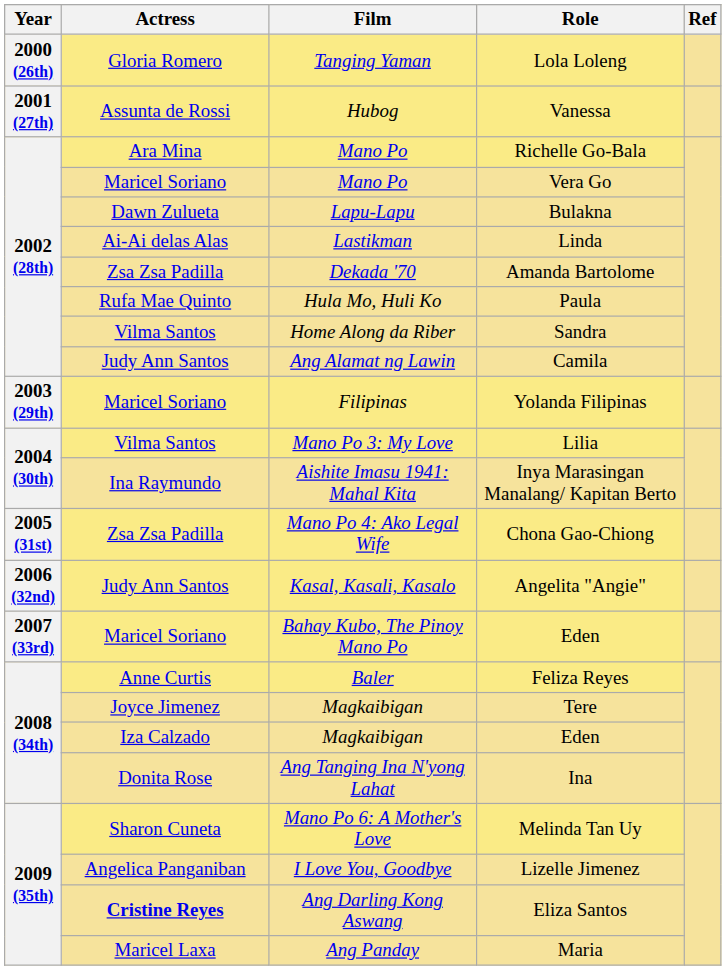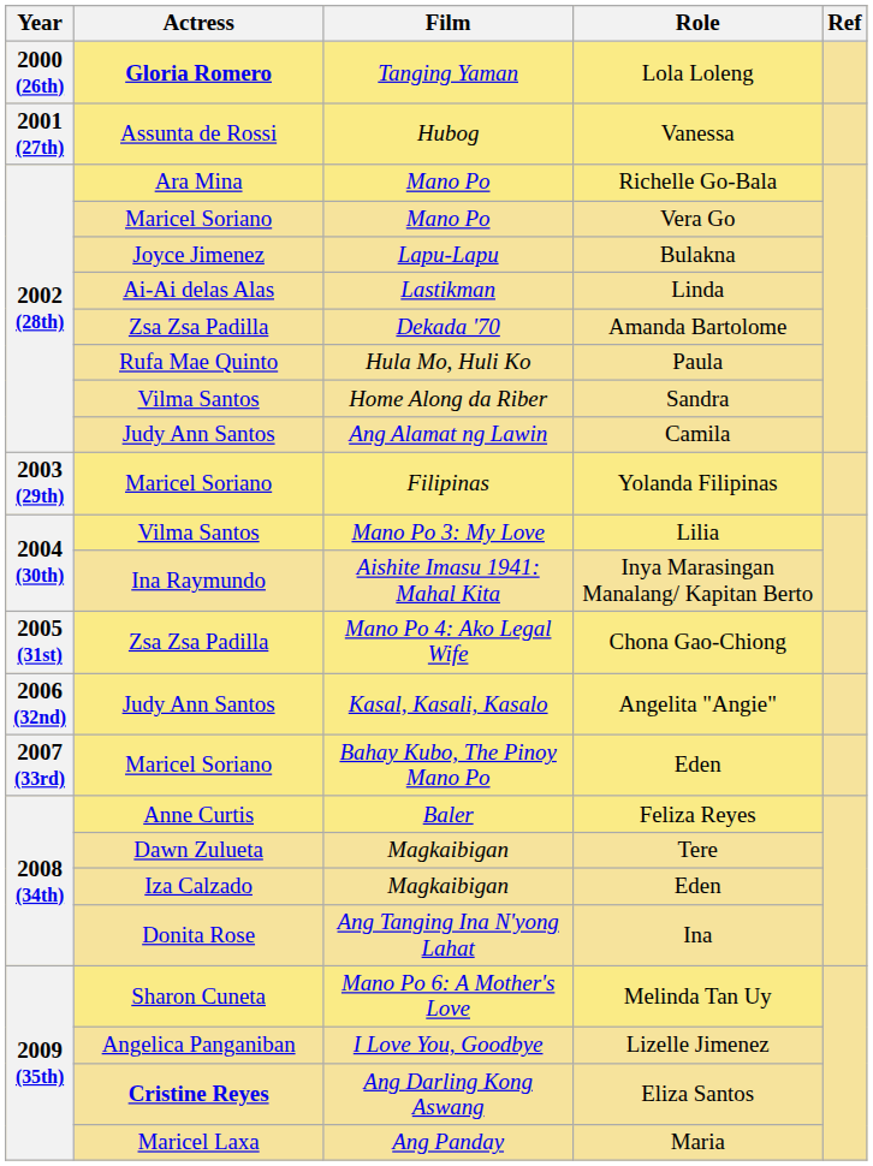 <table class="wikitable" rowspan="2" style="text-align:center; background: #f6e39c">
 <tr style="background:#bebebe;">
 <th scope="col" style="width:8%;">Year</th>
 <th scope="col" style="width:30%;">Actress</th>
 <th scope="col" style="width:30%;">Film</th>
 <th scope="col" style="width:30%;">Role</th>
 <th scope="col" style="width:2%;">Ref</th>
 </tr>
 <tr>
 <th scope="row" style="text-align:center">2000 <br><small><a href='#'>(26th)</a> </small></th>
-<td style="background:#FAEB86"><a href='#'>Gloria Romero</a></td>
+<td style="background:#FAEB86"><strong><a href='#'>Gloria Romero</a></strong></td>
 <td style="background:#FAEB86"><em><a href='#'>Tanging Yaman</a></em></td>
 <td style="background:#FAEB86">Lola Loleng</td>
 <td></td>
 </tr>
 <tr>
 <th scope="row" style="text-align:center">2001 <br><small><a href='#'>(27th)</a> </small></th>
 <td style="background:#FAEB86"><a href='#'>Assunta de Rossi</a></td>
 <td style="background:#FAEB86"><em>Hubog</em></td>
 <td style="background:#FAEB86">Vanessa</td>
 <td></td>
 </tr>
 <tr>
 <th scope="row" style="text-align:center" rowspan=8>2002 <br><small><a href='#'>(28th)</a> </small></th>
 <td style="background:#FAEB86"><a href='#'>Ara Mina</a></td>
 <td style="background:#FAEB86"><em><a href='#'>Mano Po</a></em></td>
 <td style="background:#FAEB86">Richelle Go-Bala</td>
 <td rowspan=8></td>
 </tr>
 <tr>
 <td><a href='#'>Maricel Soriano</a></td>
 <td><em><a href='#'>Mano Po</a></em></td>
 <td>Vera Go</td>
 </tr>
 <tr>
-<td><a href='#'>Dawn Zulueta</a></td>
+<td><a href='#'>Joyce Jimenez</a></td>
 <td><em><a href='#'>Lapu-Lapu</a></em></td>
 <td>Bulakna</td>
 </tr>
 <tr>
 <td><a href='#'>Ai-Ai delas Alas</a></td>
 <td><em><a href='#'>Lastikman</a></em></td>
 <td>Linda</td>
 </tr>
 <tr>
 <td><a href='#'>Zsa Zsa Padilla</a></td>
 <td><em><a href='#'>Dekada '70</a></em></td>
 <td>Amanda Bartolome</td>
 </tr>
 <tr>
 <td><a href='#'>Rufa Mae Quinto</a></td>
 <td><em>Hula Mo, Huli Ko</em></td>
 <td>Paula</td>
 </tr>
 <tr>
 <td><a href='#'>Vilma Santos</a></td>
 <td><em>Home Along da Riber</em></td>
 <td>Sandra</td>
 </tr>
 <tr>
 <td><a href='#'>Judy Ann Santos</a></td>
 <td><em><a href='#'>Ang Alamat ng Lawin</a></em></td>
 <td>Camila</td>
 </tr>
 <tr>
 <th scope="row" style="text-align:center">2003 <br><small><a href='#'>(29th)</a> </small></th>
 <td style="background:#FAEB86"><a href='#'>Maricel Soriano</a></td>
 <td style="background:#FAEB86"><em>Filipinas</em></td>
 <td style="background:#FAEB86">Yolanda Filipinas</td>
 <td></td>
 </tr>
 <tr>
 <th scope="row" style="text-align:center" rowspan=2>2004 <br><small><a href='#'>(30th)</a> </small></th>
 <td style="background:#FAEB86"><a href='#'>Vilma Santos</a></td>
 <td style="background:#FAEB86"><em><a href='#'>Mano Po 3: My Love</a></em></td>
 <td style="background:#FAEB86">Lilia</td>
 <td rowspan=2></td>
 </tr>
 <tr>
 <td><a href='#'>Ina Raymundo</a></td>
 <td><em><a href='#'>Aishite Imasu 1941: Mahal Kita</a></em></td>
 <td>Inya Marasingan Manalang/ Kapitan Berto</td>
 </tr>
 <tr>
 <th scope="row" style="text-align:center" rowspan=1>2005 <br><small><a href='#'>(31st)</a> </small></th>
 <td style="background:#FAEB86"><a href='#'>Zsa Zsa Padilla</a></td>
 <td style="background:#FAEB86"><em><a href='#'>Mano Po 4: Ako Legal Wife</a></em></td>
 <td style="background:#FAEB86">Chona Gao-Chiong</td>
 <td rowspan=1></td>
 </tr>
 <tr>
 <th scope="row" style="text-align:center">2006 <br><small><a href='#'>(32nd)</a> </small></th>
 <td style="background:#FAEB86"><a href='#'>Judy Ann Santos</a></td>
 <td style="background:#FAEB86"><em><a href='#'>Kasal, Kasali, Kasalo</a></em></td>
 <td style="background:#FAEB86">Angelita "Angie"</td>
 <td></td>
 </tr>
 <tr>
 <th scope="row" style="text-align:center">2007 <br><small><a href='#'>(33rd)</a> </small></th>
 <td style="background:#FAEB86"><a href='#'>Maricel Soriano</a></td>
 <td style="background:#FAEB86"><em><a href='#'>Bahay Kubo, The Pinoy Mano Po</a></em></td>
 <td style="background:#FAEB86">Eden</td>
 <td></td>
 </tr>
 <tr>
 <th scope="row" style="text-align:center" rowspan=4>2008 <br><small><a href='#'>(34th)</a> </small></th>
 <td style="background:#FAEB86"><a href='#'>Anne Curtis</a></td>
 <td style="background:#FAEB86"><em><a href='#'>Baler</a></em></td>
 <td style="background:#FAEB86">Feliza Reyes</td>
 <td rowspan=4></td>
 </tr>
 <tr>
-<td><a href='#'>Joyce Jimenez</a></td>
+<td><a href='#'>Dawn Zulueta</a></td>
 <td><em>Magkaibigan</em></td>
 <td>Tere</td>
 </tr>
 <tr>
 <td><a href='#'>Iza Calzado</a></td>
 <td><em>Magkaibigan</em></td>
 <td>Eden</td>
 </tr>
 <tr>
 <td><a href='#'>Donita Rose</a></td>
 <td><em><a href='#'>Ang Tanging Ina N'yong Lahat</a></em></td>
 <td>Ina</td>
 </tr>
 <tr>
 <th scope="row" style="text-align:center" rowspan=4>2009 <br><small><a href='#'>(35th)</a> </small></th>
 <td style="background:#FAEB86"><a href='#'>Sharon Cuneta</a></td>
 <td style="background:#FAEB86"><em><a href='#'>Mano Po 6: A Mother's Love</a></em></td>
 <td style="background:#FAEB86">Melinda Tan Uy</td>
 <td rowspan=4></td>
 </tr>
 <tr>
 <td><a href='#'>Angelica Panganiban</a></td>
 <td><em><a href='#'>I Love You, Goodbye</a></em></td>
 <td>Lizelle Jimenez</td>
 </tr>
 <tr>
 <td><strong><a href='#'>Cristine Reyes</a></strong></td>
 <td><em><a href='#'>Ang Darling Kong Aswang</a></em></td>
 <td>Eliza Santos</td>
 </tr>
 <tr>
 <td><a href='#'>Maricel Laxa</a></td>
 <td><em><a href='#'>Ang Panday</a></em></td>
 <td>Maria</td>
 </tr>
 </table>
